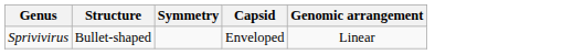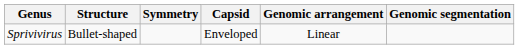 <table class="wikitable sortable" style="text-align:center">
 <tr>
 <th>Genus</th>
 <th>Structure</th>
 <th>Symmetry</th>
 <th>Capsid</th>
 <th>Genomic arrangement</th>
+<th>Genomic segmentation</th>
 </tr>
 <tr>
 <td><em>Sprivivirus</em></td>
 <td>Bullet-shaped</td>
 <td></td>
 <td>Enveloped</td>
 <td>Linear</td>
+<td></td>
 </tr>
 </table>
